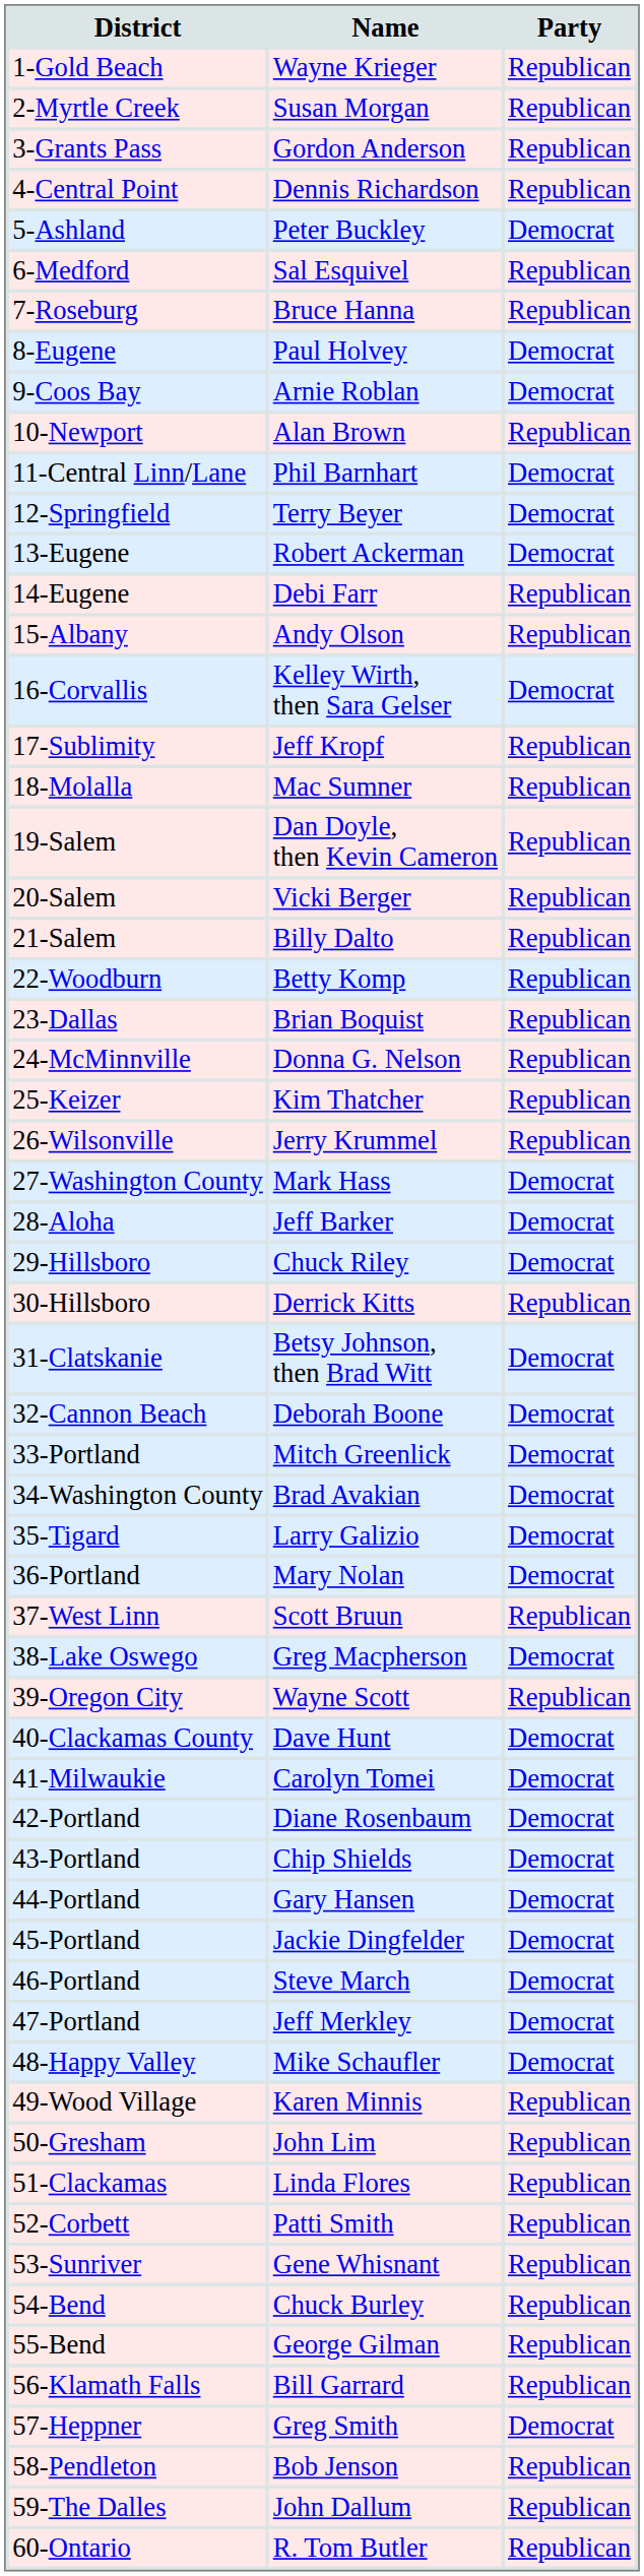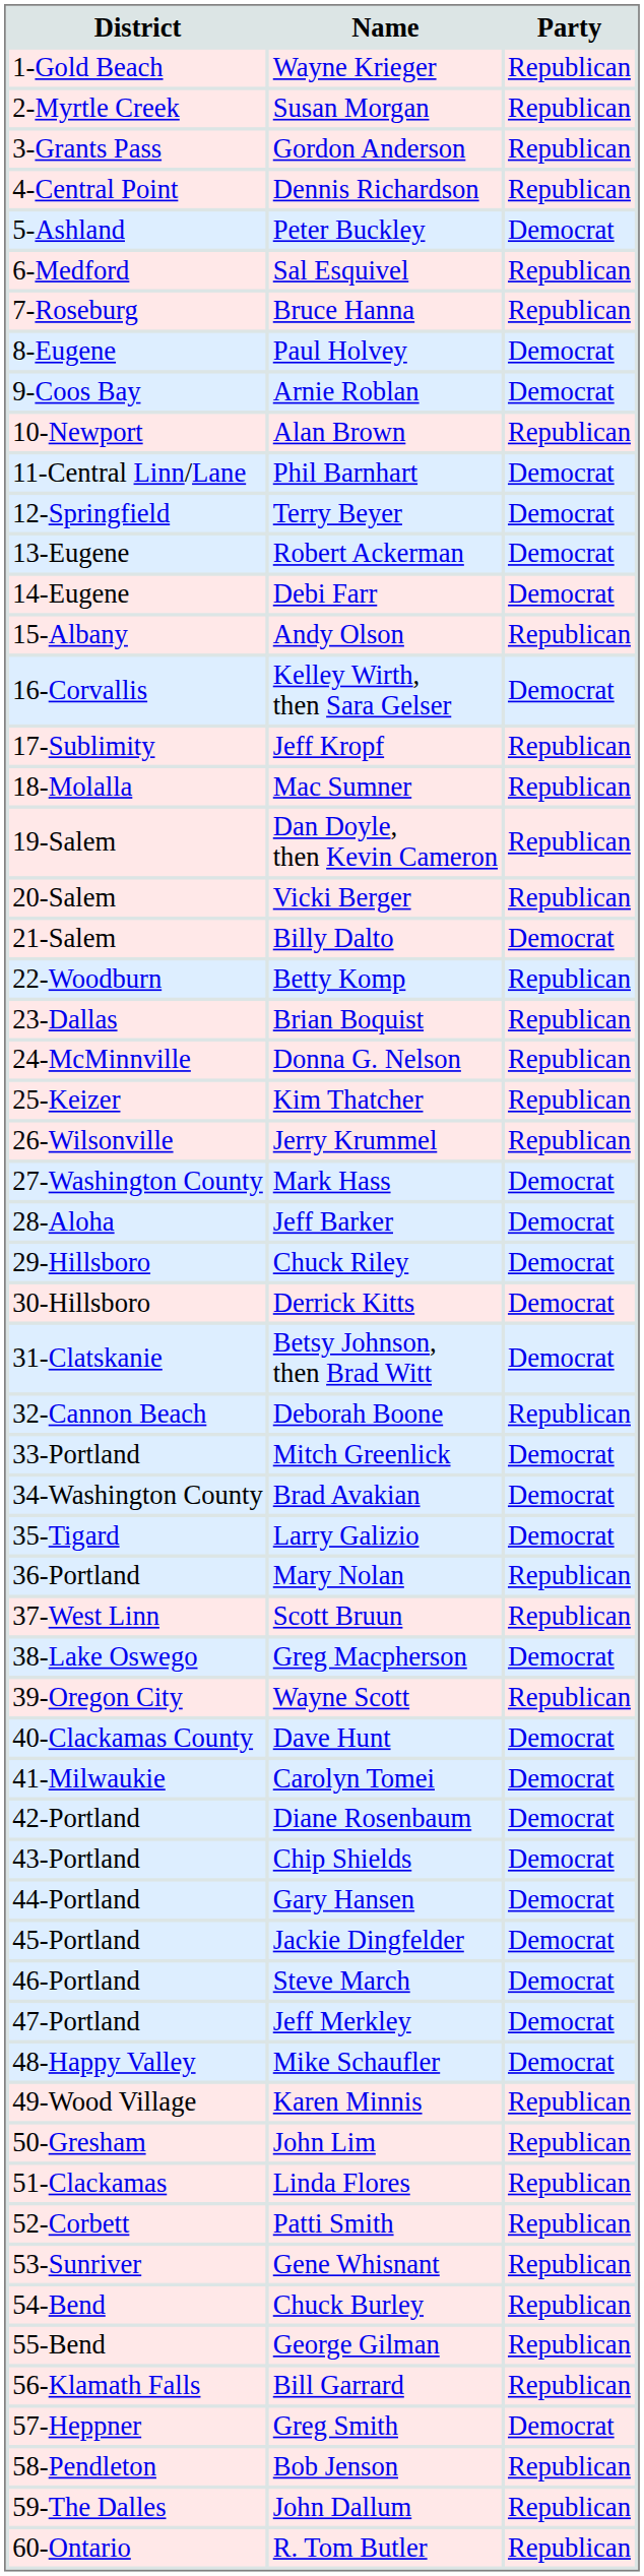 <table style="border-style:solid;border-width:1px;border-color:#808080;background-color:#DCE5E5" cellspacing="2" cellpadding="2">
 <tr>
 <th>District</th>
 <th>Name</th>
 <th>Party</th>
 </tr>
 <tr style="background-color:#FFE8E8;">
 <td>1-<a href='#'>Gold Beach</a></td>
 <td><a href='#'>Wayne Krieger</a></td>
 <td><a href='#'>Republican</a></td>
 </tr>
 <tr style="background-color:#FFE8E8;">
 <td>2-<a href='#'>Myrtle Creek</a></td>
 <td><a href='#'>Susan Morgan</a></td>
 <td><a href='#'>Republican</a></td>
 </tr>
 <tr style="background-color:#FFE8E8;">
 <td>3-<a href='#'>Grants Pass</a></td>
 <td><a href='#'>Gordon Anderson</a></td>
 <td><a href='#'>Republican</a></td>
 </tr>
 <tr style="background-color:#FFE8E8;">
 <td>4-<a href='#'>Central Point</a></td>
 <td><a href='#'>Dennis Richardson</a></td>
 <td><a href='#'>Republican</a></td>
 </tr>
 <tr style="background-color:#DDEEFF;">
 <td>5-<a href='#'>Ashland</a></td>
 <td><a href='#'>Peter Buckley</a></td>
 <td><a href='#'>Democrat</a></td>
 </tr>
 <tr style="background-color:#FFE8E8;">
 <td>6-<a href='#'>Medford</a></td>
 <td><a href='#'>Sal Esquivel</a></td>
 <td><a href='#'>Republican</a></td>
 </tr>
 <tr style="background-color:#FFE8E8;">
 <td>7-<a href='#'>Roseburg</a></td>
 <td><a href='#'>Bruce Hanna</a></td>
 <td><a href='#'>Republican</a></td>
 </tr>
 <tr style="background-color:#DDEEFF;">
 <td>8-<a href='#'>Eugene</a></td>
 <td><a href='#'>Paul Holvey</a></td>
 <td><a href='#'>Democrat</a></td>
 </tr>
 <tr style="background-color:#DDEEFF;">
 <td>9-<a href='#'>Coos Bay</a></td>
 <td><a href='#'>Arnie Roblan</a></td>
 <td><a href='#'>Democrat</a></td>
 </tr>
 <tr style="background-color:#FFE8E8;">
 <td>10-<a href='#'>Newport</a></td>
 <td><a href='#'>Alan Brown</a></td>
 <td><a href='#'>Republican</a></td>
 </tr>
 <tr style="background-color:#DDEEFF;">
 <td>11-Central <a href='#'>Linn</a>/<a href='#'>Lane</a></td>
 <td><a href='#'>Phil Barnhart</a></td>
 <td><a href='#'>Democrat</a></td>
 </tr>
 <tr style="background-color:#DDEEFF;">
 <td>12-<a href='#'>Springfield</a></td>
 <td><a href='#'>Terry Beyer</a></td>
 <td><a href='#'>Democrat</a></td>
 </tr>
 <tr style="background-color:#DDEEFF;">
 <td>13-Eugene</td>
 <td><a href='#'>Robert Ackerman</a></td>
 <td><a href='#'>Democrat</a></td>
 </tr>
 <tr style="background-color:#FFE8E8;">
 <td>14-Eugene</td>
 <td><a href='#'>Debi Farr</a></td>
-<td><a href='#'>Republican</a></td>
+<td><a href='#'>Democrat</a></td>
 </tr>
 <tr style="background-color:#FFE8E8;">
 <td>15-<a href='#'>Albany</a></td>
 <td><a href='#'>Andy Olson</a></td>
 <td><a href='#'>Republican</a></td>
 </tr>
 <tr style="background-color:#DDEEFF;">
 <td>16-<a href='#'>Corvallis</a></td>
 <td><a href='#'>Kelley Wirth</a>,<br> then <a href='#'>Sara Gelser</a></td>
 <td><a href='#'>Democrat</a></td>
 </tr>
 <tr style="background-color:#FFE8E8;">
 <td>17-<a href='#'>Sublimity</a></td>
 <td><a href='#'>Jeff Kropf</a></td>
 <td><a href='#'>Republican</a></td>
 </tr>
 <tr style="background-color:#FFE8E8;">
 <td>18-<a href='#'>Molalla</a></td>
 <td><a href='#'>Mac Sumner</a></td>
 <td><a href='#'>Republican</a></td>
 </tr>
 <tr style="background-color:#FFE8E8;">
 <td>19-Salem</td>
 <td><a href='#'>Dan Doyle</a>,<br>then <a href='#'>Kevin Cameron</a></td>
 <td><a href='#'>Republican</a></td>
 </tr>
 <tr style="background-color:#FFE8E8;">
 <td>20-Salem</td>
 <td><a href='#'>Vicki Berger</a></td>
 <td><a href='#'>Republican</a></td>
 </tr>
 <tr style="background-color:#FFE8E8;">
 <td>21-Salem</td>
 <td><a href='#'>Billy Dalto</a></td>
-<td><a href='#'>Republican</a></td>
+<td><a href='#'>Democrat</a></td>
 </tr>
 <tr style="background-color:#DDEEFF;">
 <td>22-<a href='#'>Woodburn</a></td>
 <td><a href='#'>Betty Komp</a></td>
 <td><a href='#'>Republican</a></td>
 </tr>
 <tr style="background-color:#FFE8E8;">
 <td>23-<a href='#'>Dallas</a></td>
 <td><a href='#'>Brian Boquist</a></td>
 <td><a href='#'>Republican</a></td>
 </tr>
 <tr style="background-color:#FFE8E8;">
 <td>24-<a href='#'>McMinnville</a></td>
 <td><a href='#'>Donna G. Nelson</a></td>
 <td><a href='#'>Republican</a></td>
 </tr>
 <tr style="background-color:#FFE8E8;">
 <td>25-<a href='#'>Keizer</a></td>
 <td><a href='#'>Kim Thatcher</a></td>
 <td><a href='#'>Republican</a></td>
 </tr>
 <tr style="background-color:#FFE8E8;">
 <td>26-<a href='#'>Wilsonville</a></td>
 <td><a href='#'>Jerry Krummel</a></td>
 <td><a href='#'>Republican</a></td>
 </tr>
 <tr style="background-color:#DDEEFF;">
 <td>27-<a href='#'>Washington County</a></td>
 <td><a href='#'>Mark Hass</a></td>
 <td><a href='#'>Democrat</a></td>
 </tr>
 <tr style="background-color:#DDEEFF;">
 <td>28-<a href='#'>Aloha</a></td>
 <td><a href='#'>Jeff Barker</a></td>
 <td><a href='#'>Democrat</a></td>
 </tr>
 <tr style="background-color:#DDEEFF;">
 <td>29-<a href='#'>Hillsboro</a></td>
 <td><a href='#'>Chuck Riley</a></td>
 <td><a href='#'>Democrat</a></td>
 </tr>
 <tr style="background-color:#FFE8E8;">
 <td>30-Hillsboro</td>
 <td><a href='#'>Derrick Kitts</a></td>
-<td><a href='#'>Republican</a></td>
+<td><a href='#'>Democrat</a></td>
 </tr>
 <tr style="background-color:#DDEEFF;">
 <td>31-<a href='#'>Clatskanie</a></td>
 <td><a href='#'>Betsy Johnson</a>,<br>then <a href='#'>Brad Witt</a></td>
 <td><a href='#'>Democrat</a></td>
 </tr>
 <tr style="background-color:#DDEEFF;">
 <td>32-<a href='#'>Cannon Beach</a></td>
 <td><a href='#'>Deborah Boone</a></td>
-<td><a href='#'>Democrat</a></td>
+<td><a href='#'>Republican</a></td>
 </tr>
 <tr style="background-color:#DDEEFF;">
 <td>33-Portland</td>
 <td><a href='#'>Mitch Greenlick</a></td>
 <td><a href='#'>Democrat</a></td>
 </tr>
 <tr style="background-color:#DDEEFF;">
 <td>34-Washington County</td>
 <td><a href='#'>Brad Avakian</a></td>
 <td><a href='#'>Democrat</a></td>
 </tr>
 <tr style="background-color:#DDEEFF;">
 <td>35-<a href='#'>Tigard</a></td>
 <td><a href='#'>Larry Galizio</a></td>
 <td><a href='#'>Democrat</a></td>
 </tr>
 <tr style="background-color:#DDEEFF;">
 <td>36-Portland</td>
 <td><a href='#'>Mary Nolan</a></td>
-<td><a href='#'>Democrat</a></td>
+<td><a href='#'>Republican</a></td>
 </tr>
 <tr style="background-color:#FFE8E8;">
 <td>37-<a href='#'>West Linn</a></td>
 <td><a href='#'>Scott Bruun</a></td>
 <td><a href='#'>Republican</a></td>
 </tr>
 <tr style="background-color:#DDEEFF;">
 <td>38-<a href='#'>Lake Oswego</a></td>
 <td><a href='#'>Greg Macpherson</a></td>
 <td><a href='#'>Democrat</a></td>
 </tr>
 <tr style="background-color:#FFE8E8;">
 <td>39-<a href='#'>Oregon City</a></td>
 <td><a href='#'>Wayne Scott</a></td>
 <td><a href='#'>Republican</a></td>
 </tr>
 <tr style="background-color:#DDEEFF;">
 <td>40-<a href='#'>Clackamas County</a></td>
 <td><a href='#'>Dave Hunt</a></td>
 <td><a href='#'>Democrat</a></td>
 </tr>
 <tr style="background-color:#DDEEFF;">
 <td>41-<a href='#'>Milwaukie</a></td>
 <td><a href='#'>Carolyn Tomei</a></td>
 <td><a href='#'>Democrat</a></td>
 </tr>
 <tr style="background-color:#DDEEFF;">
 <td>42-Portland</td>
 <td><a href='#'>Diane Rosenbaum</a></td>
 <td><a href='#'>Democrat</a></td>
 </tr>
 <tr style="background-color:#DDEEFF;">
 <td>43-Portland</td>
 <td><a href='#'>Chip Shields</a></td>
 <td><a href='#'>Democrat</a></td>
 </tr>
 <tr style="background-color:#DDEEFF;">
 <td>44-Portland</td>
 <td><a href='#'>Gary Hansen</a></td>
 <td><a href='#'>Democrat</a></td>
 </tr>
 <tr style="background-color:#DDEEFF;">
 <td>45-Portland</td>
 <td><a href='#'>Jackie Dingfelder</a></td>
 <td><a href='#'>Democrat</a></td>
 </tr>
 <tr style="background-color:#DDEEFF;">
 <td>46-Portland</td>
 <td><a href='#'>Steve March</a></td>
 <td><a href='#'>Democrat</a></td>
 </tr>
 <tr style="background-color:#DDEEFF;">
 <td>47-Portland</td>
 <td><a href='#'>Jeff Merkley</a></td>
 <td><a href='#'>Democrat</a></td>
 </tr>
 <tr style="background-color:#DDEEFF;">
 <td>48-<a href='#'>Happy Valley</a></td>
 <td><a href='#'>Mike Schaufler</a></td>
 <td><a href='#'>Democrat</a></td>
 </tr>
 <tr style="background-color:#FFE8E8;">
 <td>49-Wood Village</td>
 <td><a href='#'>Karen Minnis</a></td>
 <td><a href='#'>Republican</a></td>
 </tr>
 <tr style="background-color:#FFE8E8;">
 <td>50-<a href='#'>Gresham</a></td>
 <td><a href='#'>John Lim</a></td>
 <td><a href='#'>Republican</a></td>
 </tr>
 <tr style="background-color:#FFE8E8;">
 <td>51-<a href='#'>Clackamas</a></td>
 <td><a href='#'>Linda Flores</a></td>
 <td><a href='#'>Republican</a></td>
 </tr>
 <tr style="background-color:#FFE8E8;">
 <td>52-<a href='#'>Corbett</a></td>
 <td><a href='#'>Patti Smith</a></td>
 <td><a href='#'>Republican</a></td>
 </tr>
 <tr style="background-color:#FFE8E8;">
 <td>53-<a href='#'>Sunriver</a></td>
 <td><a href='#'>Gene Whisnant</a></td>
 <td><a href='#'>Republican</a></td>
 </tr>
 <tr style="background-color:#FFE8E8;">
 <td>54-<a href='#'>Bend</a></td>
 <td><a href='#'>Chuck Burley</a></td>
 <td><a href='#'>Republican</a></td>
 </tr>
 <tr style="background-color:#FFE8E8;">
 <td>55-Bend</td>
 <td><a href='#'>George Gilman</a></td>
 <td><a href='#'>Republican</a></td>
 </tr>
 <tr style="background-color:#FFE8E8;">
 <td>56-<a href='#'>Klamath Falls</a></td>
 <td><a href='#'>Bill Garrard</a></td>
 <td><a href='#'>Republican</a></td>
 </tr>
 <tr style="background-color:#FFE8E8;">
 <td>57-<a href='#'>Heppner</a></td>
 <td><a href='#'>Greg Smith</a></td>
 <td><a href='#'>Democrat</a></td>
 </tr>
 <tr style="background-color:#FFE8E8;">
 <td>58-<a href='#'>Pendleton</a></td>
 <td><a href='#'>Bob Jenson</a></td>
 <td><a href='#'>Republican</a></td>
 </tr>
 <tr style="background-color:#FFE8E8;">
 <td>59-<a href='#'>The Dalles</a></td>
 <td><a href='#'>John Dallum</a></td>
 <td><a href='#'>Republican</a></td>
 </tr>
 <tr style="background-color:#FFE8E8;">
 <td>60-<a href='#'>Ontario</a></td>
 <td><a href='#'>R. Tom Butler</a></td>
 <td><a href='#'>Republican</a></td>
 </tr>
 </table>
